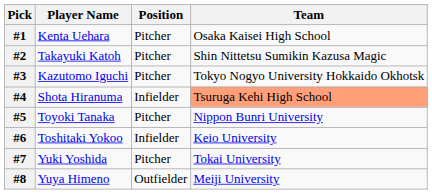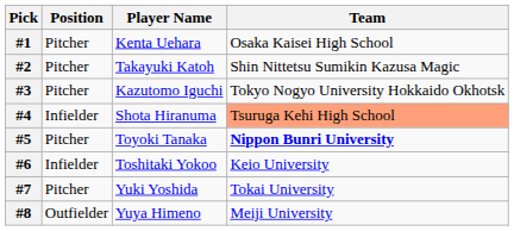 <table class="wikitable">
 <tr>
 <th>Pick</th>
+<th>Position</th>
 <th>Player Name</th>
-<th>Position</th>
 <th>Team</th>
 </tr>
 <tr>
 <th>#1</th>
+<td>Pitcher</td>
 <td><a href='#'>Kenta Uehara</a></td>
-<td>Pitcher</td>
 <td>Osaka Kaisei High School</td>
 </tr>
 <tr>
 <th>#2</th>
+<td>Pitcher</td>
 <td><a href='#'>Takayuki Katoh</a></td>
-<td>Pitcher</td>
 <td>Shin Nittetsu Sumikin Kazusa Magic</td>
 </tr>
 <tr>
 <th>#3</th>
+<td>Pitcher</td>
 <td><a href='#'>Kazutomo Iguchi</a></td>
-<td>Pitcher</td>
 <td>Tokyo Nogyo University Hokkaido Okhotsk</td>
 </tr>
 <tr>
 <th>#4</th>
+<td>Infielder</td>
 <td><a href='#'>Shota Hiranuma</a></td>
-<td>Infielder</td>
 <td style="background: lightsalmon;">Tsuruga Kehi High School</td>
 </tr>
 <tr>
 <th>#5</th>
+<td>Pitcher</td>
 <td><a href='#'>Toyoki Tanaka</a></td>
-<td>Pitcher</td>
-<td><a href='#'>Nippon Bunri University</a></td>
+<td><strong><a href='#'>Nippon Bunri University</a></strong></td>
 </tr>
 <tr>
 <th>#6</th>
+<td>Infielder</td>
 <td><a href='#'>Toshitaki Yokoo</a></td>
-<td>Infielder</td>
 <td><a href='#'>Keio University</a></td>
 </tr>
 <tr>
 <th>#7</th>
+<td>Pitcher</td>
 <td><a href='#'>Yuki Yoshida</a></td>
-<td>Pitcher</td>
 <td><a href='#'>Tokai University</a></td>
 </tr>
 <tr>
 <th>#8</th>
+<td>Outfielder</td>
 <td><a href='#'>Yuya Himeno</a></td>
-<td>Outfielder</td>
 <td><a href='#'>Meiji University</a></td>
 </tr>
 </table>
